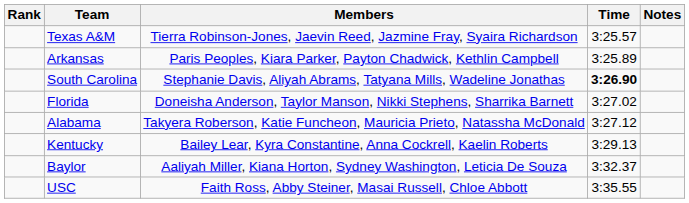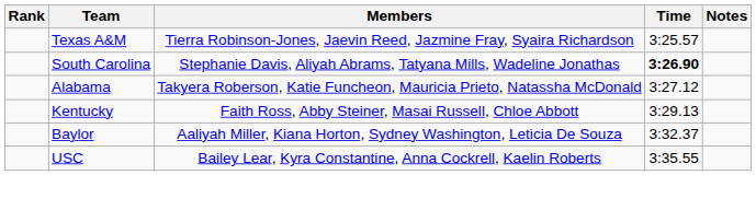 <table class="wikitable sortable" style="text-align:center">
 <tr>
 <th>Rank</th>
 <th>Team</th>
 <th>Members</th>
 <th>Time</th>
 <th>Notes</th>
 </tr>
 <tr>
 <td></td>
 <td align=left><a href='#'>Texas A&M</a></td>
 <td><a href='#'>Tierra Robinson-Jones</a>, <a href='#'>Jaevin Reed</a>,  <a href='#'>Jazmine Fray</a>, <a href='#'>Syaira Richardson</a></td>
 <td>3:25.57</td>
 <td></td>
 </tr>
 <tr>
 <td></td>
-<td align=left><a href='#'>Arkansas</a></td>
-<td><a href='#'>Paris Peoples</a>, <a href='#'>Kiara Parker</a>, <a href='#'>Payton Chadwick</a>, <a href='#'>Kethlin Campbell</a></td>
-<td>3:25.89</td>
-<td></td>
-</tr>
-<tr>
-<td></td>
 <td align=left><a href='#'>South Carolina</a></td>
 <td><a href='#'>Stephanie Davis</a>,  <a href='#'>Aliyah Abrams</a>,  <a href='#'>Tatyana Mills</a>, <a href='#'>Wadeline Jonathas</a></td>
 <td><strong>3:26.90</strong></td>
-<td></td>
-</tr>
-<tr>
-<td></td>
-<td align=left><a href='#'>Florida</a></td>
-<td> <a href='#'>Doneisha Anderson</a>, <a href='#'>Taylor Manson</a>, <a href='#'>Nikki Stephens</a>, <a href='#'>Sharrika Barnett</a></td>
-<td>3:27.02</td>
 <td></td>
 </tr>
 <tr>
 <td></td>
 <td align=left><a href='#'>Alabama</a></td>
 <td><a href='#'>Takyera Roberson</a>, <a href='#'>Katie Funcheon</a>,  <a href='#'>Mauricia Prieto</a>,  <a href='#'>Natassha McDonald</a></td>
 <td>3:27.12</td>
 <td></td>
 </tr>
 <tr>
 <td></td>
 <td align=left><a href='#'>Kentucky</a></td>
-<td><a href='#'>Bailey Lear</a>,  <a href='#'>Kyra Constantine</a>, <a href='#'>Anna Cockrell</a>, <a href='#'>Kaelin Roberts</a></td>
+<td><a href='#'>Faith Ross</a>, <a href='#'>Abby Steiner</a>, <a href='#'>Masai Russell</a>, <a href='#'>Chloe Abbott</a></td>
 <td>3:29.13</td>
 <td></td>
 </tr>
 <tr>
 <td></td>
 <td align=left><a href='#'>Baylor</a></td>
 <td><a href='#'>Aaliyah Miller</a>, <a href='#'>Kiana Horton</a>, <a href='#'>Sydney Washington</a>,  <a href='#'>Leticia De Souza</a></td>
 <td>3:32.37</td>
 <td></td>
 </tr>
 <tr>
 <td></td>
 <td align=left><a href='#'>USC</a></td>
-<td><a href='#'>Faith Ross</a>, <a href='#'>Abby Steiner</a>, <a href='#'>Masai Russell</a>, <a href='#'>Chloe Abbott</a></td>
+<td><a href='#'>Bailey Lear</a>,  <a href='#'>Kyra Constantine</a>, <a href='#'>Anna Cockrell</a>, <a href='#'>Kaelin Roberts</a></td>
 <td>3:35.55</td>
 <td></td>
 </tr>
 </table>
